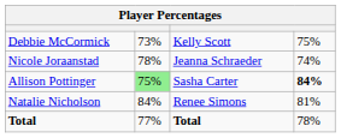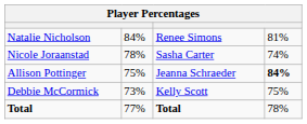 <table class="wikitable">
 <tr>
 <th colspan=4 width=400>Player Percentages</th>
 </tr>
 <tr>
 <th colspan=2 width=200></th>
 <th colspan=2 width=200></th>
 </tr>
 <tr>
+<td><a href='#'>Natalie Nicholson</a></td>
+<td>84%</td>
+<td><a href='#'>Renee Simons</a></td>
+<td>81%</td>
+</tr>
+<tr>
+<td><a href='#'>Nicole Joraanstad</a></td>
+<td>78%</td>
+<td><a href='#'>Sasha Carter</a></td>
+<td>74%</td>
+</tr>
+<tr>
+<td><a href='#'>Allison Pottinger</a></td>
+<td>75%</td>
+<td><a href='#'>Jeanna Schraeder</a></td>
+<td><strong>84%</strong></td>
+</tr>
+<tr>
 <td><a href='#'>Debbie McCormick</a></td>
 <td>73%</td>
 <td><a href='#'>Kelly Scott</a></td>
 <td>75%</td>
-</tr>
-<tr>
-<td><a href='#'>Nicole Joraanstad</a></td>
-<td>78%</td>
-<td><a href='#'>Jeanna Schraeder</a></td>
-<td>74%</td>
-</tr>
-<tr>
-<td><a href='#'>Allison Pottinger</a></td>
-<td style="background: lightgreen;">75%</td>
-<td><a href='#'>Sasha Carter</a></td>
-<td><strong>84%</strong></td>
-</tr>
-<tr>
-<td><a href='#'>Natalie Nicholson</a></td>
-<td>84%</td>
-<td><a href='#'>Renee Simons</a></td>
-<td>81%</td>
 </tr>
 <tr>
 <td><strong>Total</strong></td>
 <td>77%</td>
 <td><strong>Total</strong></td>
 <td>78%</td>
 </tr>
 </table>
